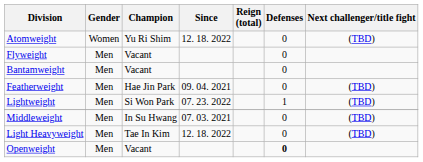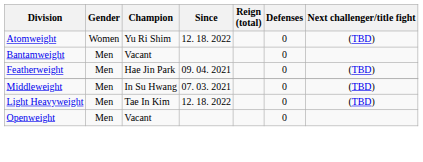 <table class="wikitable">
 <tr>
 <th>Division</th>
 <th>Gender</th>
 <th>Champion</th>
 <th>Since</th>
 <th>Reign<br>(total)</th>
 <th>Defenses</th>
 <th>Next challenger/title fight</th>
 </tr>
 <tr>
 <td><a href='#'>Atomweight</a></td>
 <td style="text-align:center;">Women</td>
 <td> Yu Ri Shim</td>
 <td style="text-align:center;">12. 18. 2022</td>
 <td style="text-align:center;"></td>
 <td style="text-align:center;">0</td>
 <td style="text-align:center;">(<a href='#'>TBD</a>)</td>
 </tr>
 <tr>
-<td><a href='#'>Flyweight</a></td>
-<td style="text-align:center;">Men</td>
-<td>Vacant</td>
-<td style="text-align:center;"></td>
-<td style="text-align:center;"></td>
-<td style="text-align:center;">0</td>
-<td style="text-align:center;"></td>
-</tr>
-<tr>
 <td><a href='#'>Bantamweight</a></td>
 <td style="text-align:center;">Men</td>
 <td>Vacant</td>
 <td style="text-align:center;"></td>
 <td style="text-align:center;"></td>
 <td style="text-align:center;">0</td>
 <td style="text-align:center;"></td>
 </tr>
 <tr>
 <td><a href='#'>Featherweight</a></td>
 <td style="text-align:center;">Men</td>
 <td> Hae Jin Park</td>
 <td style="text-align:center;">09. 04. 2021</td>
 <td style="text-align:center;"></td>
 <td style="text-align:center;">0</td>
-<td style="text-align:center;">(<a href='#'>TBD</a>)</td>
-</tr>
-<tr>
-<td><a href='#'>Lightweight</a></td>
-<td style="text-align:center;">Men</td>
-<td> Si Won Park</td>
-<td style="text-align:center;">07. 23. 2022</td>
-<td style="text-align:center;"></td>
-<td style="text-align:center;">1</td>
 <td style="text-align:center;">(<a href='#'>TBD</a>)</td>
 </tr>
 <tr>
 </tr>
 <tr>
 <td><a href='#'>Middleweight</a></td>
 <td style="text-align:center;">Men</td>
 <td> In Su Hwang</td>
 <td style="text-align:center;">07. 03. 2021</td>
 <td style="text-align:center;"></td>
 <td style="text-align:center;">0</td>
 <td style="text-align:center;">(<a href='#'>TBD</a>)</td>
 </tr>
 <tr>
 <td><a href='#'>Light Heavyweight</a></td>
 <td style="text-align:center;">Men</td>
 <td> Tae In Kim</td>
 <td style="text-align:center;">12. 18. 2022</td>
 <td style="text-align:center;"></td>
 <td style="text-align:center;">0</td>
 <td style="text-align:center;">(<a href='#'>TBD</a>)</td>
 </tr>
 <tr>
 <td><a href='#'>Openweight</a></td>
 <td style="text-align:center;">Men</td>
 <td>Vacant</td>
 <td style="text-align:center;"></td>
 <td style="text-align:center;"></td>
-<td style="text-align:center;"><strong>0</strong></td>
+<td style="text-align:center;">0</td>
 <td style="text-align:center;"></td>
 </tr>
 </table>
